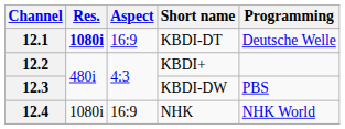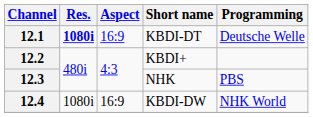 <table class="wikitable">
 <tr>
 <th scope = "col"><a href='#'>Channel</a></th>
 <th scope = "col"><a href='#'>Res.</a></th>
 <th scope = "col"><a href='#'>Aspect</a></th>
 <th scope = "col">Short name</th>
 <th scope = "col">Programming</th>
 </tr>
 <tr>
 <th scope = "row">12.1</th>
 <td><strong><a href='#'>1080i</a></strong></td>
 <td><a href='#'>16:9</a></td>
 <td>KBDI-DT</td>
 <td><a href='#'>Deutsche Welle</a></td>
 </tr>
 <tr>
 <th scope = "row">12.2</th>
 <td rowspan="2"><a href='#'>480i</a></td>
 <td rowspan="2"><a href='#'>4:3</a></td>
 <td>KBDI+</td>
 <td></td>
 </tr>
 <tr>
 <th scope = "row">12.3</th>
-<td>KBDI-DW</td>
+<td>NHK</td>
 <td><a href='#'>PBS</a></td>
 </tr>
 <tr>
 <th scope = "row">12.4</th>
 <td>1080i</td>
 <td>16:9</td>
-<td>NHK</td>
+<td>KBDI-DW</td>
 <td><a href='#'>NHK World</a></td>
 </tr>
 <tr>
 </tr>
 </table>
